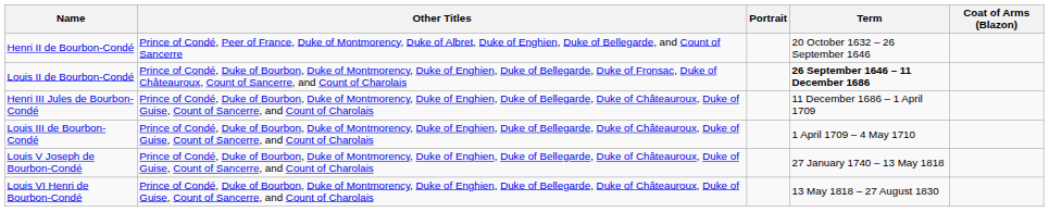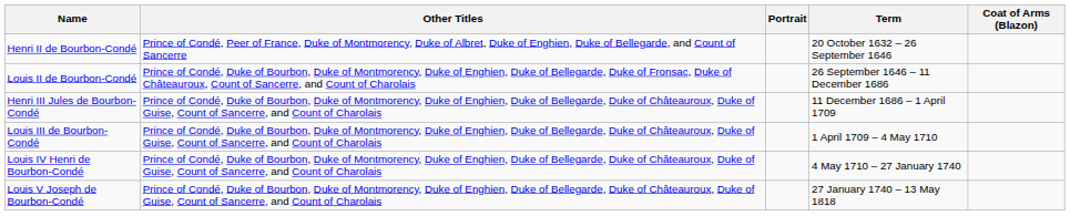 <table class="wikitable">
 <tr>
 <th>Name</th>
 <th>Other Titles</th>
 <th>Portrait</th>
 <th>Term</th>
 <th>Coat of Arms (Blazon)</th>
 </tr>
 <tr>
 <td><a href='#'>Henri II de Bourbon-Condé</a></td>
 <td><a href='#'>Prince of Condé</a>, <a href='#'>Peer of France</a>, <a href='#'>Duke of Montmorency</a>, <a href='#'>Duke of Albret</a>, <a href='#'>Duke of Enghien</a>, <a href='#'>Duke of Bellegarde</a>, and <a href='#'>Count of Sancerre</a></td>
 <td></td>
 <td>20 October 1632 – 26 September 1646</td>
 <td></td>
 </tr>
 <tr>
 <td><a href='#'>Louis <abbr>II</abbr> de Bourbon-Condé</a></td>
 <td><a href='#'>Prince of Condé</a>, <a href='#'>Duke of Bourbon</a>, <a href='#'>Duke of Montmorency</a>, <a href='#'>Duke of Enghien</a>, <a href='#'>Duke of Bellegarde</a>, <a href='#'>Duke of Fronsac</a>, <a href='#'>Duke of Châteauroux</a>, <a href='#'>Count of Sancerre</a>, and <a href='#'>Count of Charolais</a></td>
 <td></td>
-<td><strong>26 September 1646 – 11 December 1686</strong></td>
+<td>26 September 1646 – 11 December 1686</td>
 <td></td>
 </tr>
 <tr>
 <td><a href='#'>Henri III Jules de Bourbon-Condé</a></td>
 <td><a href='#'>Prince of Condé</a>, <a href='#'>Duke of Bourbon</a>, <a href='#'>Duke of Montmorency</a>, <a href='#'>Duke of Enghien</a>, <a href='#'>Duke of Bellegarde</a>, <a href='#'>Duke of Châteauroux</a>, <a href='#'>Duke of Guise</a>, <a href='#'>Count of Sancerre</a>, and <a href='#'>Count of Charolais</a></td>
 <td></td>
 <td>11 December 1686 – 1 April 1709</td>
 <td></td>
 </tr>
 <tr>
 <td><a href='#'>Louis III de Bourbon-Condé</a></td>
 <td><a href='#'>Prince of Condé</a>, <a href='#'>Duke of Bourbon</a>, <a href='#'>Duke of Montmorency</a>, <a href='#'>Duke of Enghien</a>, <a href='#'>Duke of Bellegarde</a>, <a href='#'>Duke of Châteauroux</a>, <a href='#'>Duke of Guise</a>, <a href='#'>Count of Sancerre</a>, and <a href='#'>Count of Charolais</a></td>
 <td></td>
 <td>1 April 1709 – 4 May 1710</td>
 <td></td>
 </tr>
 <tr>
+<td><a href='#'>Louis IV Henri de Bourbon-Condé</a></td>
+<td><a href='#'>Prince of Condé</a>, <a href='#'>Duke of Bourbon</a>, <a href='#'>Duke of Montmorency</a>, <a href='#'>Duke of Enghien</a>, <a href='#'>Duke of Bellegarde</a>, <a href='#'>Duke of Châteauroux</a>, <a href='#'>Duke of Guise</a>, <a href='#'>Count of Sancerre</a>, and <a href='#'>Count of Charolais</a></td>
+<td></td>
+<td>4 May 1710 – 27 January 1740</td>
+<td></td>
+</tr>
+<tr>
 <td><a href='#'>Louis V Joseph de Bourbon-Condé</a></td>
 <td><a href='#'>Prince of Condé</a>, <a href='#'>Duke of Bourbon</a>, <a href='#'>Duke of Montmorency</a>, <a href='#'>Duke of Enghien</a>, <a href='#'>Duke of Bellegarde</a>, <a href='#'>Duke of Châteauroux</a>, <a href='#'>Duke of Guise</a>, <a href='#'>Count of Sancerre</a>, and <a href='#'>Count of Charolais</a></td>
 <td></td>
 <td>27 January 1740 – 13 May 1818</td>
 <td></td>
 </tr>
-<tr>
-<td><a href='#'>Louis VI Henri de Bourbon-Condé</a></td>
-<td><a href='#'>Prince of Condé</a>, <a href='#'>Duke of Bourbon</a>, <a href='#'>Duke of Montmorency</a>, <a href='#'>Duke of Enghien</a>, <a href='#'>Duke of Bellegarde</a>, <a href='#'>Duke of Châteauroux</a>, <a href='#'>Duke of Guise</a>, <a href='#'>Count of Sancerre</a>, and <a href='#'>Count of Charolais</a></td>
-<td></td>
-<td>13 May 1818 – 27 August 1830</td>
-<td></td>
-</tr>
 </table>
